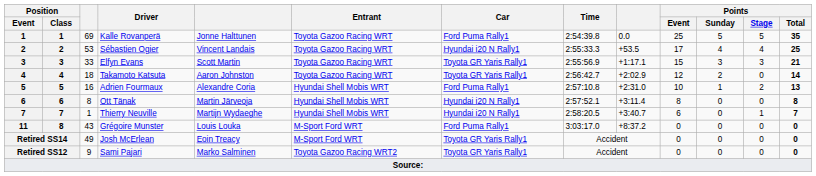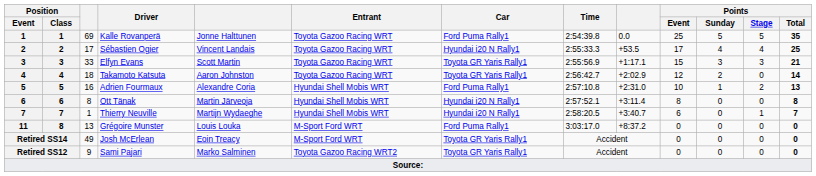 <table class="wikitable" width=85% style="font-size:85%">
 <tr>
 <th colspan="2">Position</th>
 <th rowspan="2"></th>
 <th rowspan="2">Driver</th>
 <th rowspan="2"></th>
 <th rowspan="2">Entrant</th>
 <th rowspan="2">Car</th>
 <th rowspan="2">Time</th>
 <th rowspan="2"></th>
 <th colspan="4">Points</th>
 </tr>
 <tr>
 <th>Event</th>
 <th>Class</th>
 <th>Event</th>
 <th>Sunday</th>
 <th><a href='#'>Stage</a></th>
 <th>Total</th>
 </tr>
 <tr>
 <th>1</th>
 <th>1</th>
 <td align="center">69</td>
 <td><a href='#'>Kalle Rovanperä</a></td>
 <td><a href='#'>Jonne Halttunen</a></td>
 <td><a href='#'>Toyota Gazoo Racing WRT</a></td>
 <td><a href='#'>Ford Puma Rally1</a></td>
 <td>2:54:39.8</td>
 <td>0.0</td>
 <td align="center">25</td>
 <td align="center">5</td>
 <td align="center">5</td>
 <td align="center"><strong>35</strong></td>
 </tr>
 <tr>
 <th>2</th>
 <th>2</th>
-<td align="center">53</td>
+<td align="center">17</td>
 <td><a href='#'>Sébastien Ogier</a></td>
 <td><a href='#'>Vincent Landais</a></td>
 <td><a href='#'>Toyota Gazoo Racing WRT</a></td>
 <td><a href='#'>Hyundai i20 N Rally1</a></td>
 <td>2:55:33.3</td>
 <td>+53.5</td>
 <td align="center">17</td>
 <td align="center">4</td>
 <td align="center">4</td>
 <td align="center"><strong>25</strong></td>
 </tr>
 <tr>
 <th>3</th>
 <th>3</th>
 <td align="center">33</td>
 <td><a href='#'>Elfyn Evans</a></td>
 <td><a href='#'>Scott Martin</a></td>
 <td><a href='#'>Toyota Gazoo Racing WRT</a></td>
 <td><a href='#'>Toyota GR Yaris Rally1</a></td>
 <td>2:55:56.9</td>
 <td>+1:17.1</td>
 <td align="center">15</td>
 <td align="center">3</td>
 <td align="center">3</td>
 <td align="center"><strong>21</strong></td>
 </tr>
 <tr>
 <th>4</th>
 <th>4</th>
 <td align="center">18</td>
 <td><a href='#'>Takamoto Katsuta</a></td>
 <td><a href='#'>Aaron Johnston</a></td>
 <td><a href='#'>Toyota Gazoo Racing WRT</a></td>
 <td><a href='#'>Toyota GR Yaris Rally1</a></td>
 <td>2:56:42.7</td>
 <td>+2:02.9</td>
 <td align="center">12</td>
 <td align="center">2</td>
 <td align="center">0</td>
 <td align="center"><strong>14</strong></td>
 </tr>
 <tr>
 <th>5</th>
 <th>5</th>
 <td align="center">16</td>
 <td><a href='#'>Adrien Fourmaux</a></td>
 <td><a href='#'>Alexandre Coria</a></td>
 <td><a href='#'>Hyundai Shell Mobis WRT</a></td>
 <td><a href='#'>Ford Puma Rally1</a></td>
 <td>2:57:10.8</td>
 <td>+2:31.0</td>
 <td align="center">10</td>
 <td align="center">1</td>
 <td align="center">2</td>
 <td align="center"><strong>13</strong></td>
 </tr>
 <tr>
 <th>6</th>
 <th>6</th>
 <td align="center">8</td>
 <td><a href='#'>Ott Tänak</a></td>
 <td><a href='#'>Martin Järveoja</a></td>
 <td><a href='#'>Hyundai Shell Mobis WRT</a></td>
 <td><a href='#'>Hyundai i20 N Rally1</a></td>
 <td>2:57:52.1</td>
 <td>+3:11.4</td>
 <td align="center">8</td>
 <td align="center">0</td>
 <td align="center">0</td>
 <td align="center"><strong>8</strong></td>
 </tr>
 <tr>
 <th>7</th>
 <th>7</th>
 <td align="center">1</td>
 <td><a href='#'>Thierry Neuville</a></td>
 <td><a href='#'>Martijn Wydaeghe</a></td>
 <td><a href='#'>Hyundai Shell Mobis WRT</a></td>
 <td><a href='#'>Hyundai i20 N Rally1</a></td>
 <td>2:58:20.5</td>
 <td>+3:40.7</td>
 <td align="center">6</td>
 <td align="center">0</td>
 <td align="center">1</td>
 <td align="center"><strong>7</strong></td>
 </tr>
 <tr>
 <th>11</th>
 <th>8</th>
-<td align="center">43</td>
+<td align="center">13</td>
 <td><a href='#'>Grégoire Munster</a></td>
 <td><a href='#'>Louis Louka</a></td>
 <td><a href='#'>M-Sport Ford WRT</a></td>
 <td><a href='#'>Ford Puma Rally1</a></td>
 <td>3:03:17.0</td>
 <td>+8:37.2</td>
 <td align="center">0</td>
 <td align="center">0</td>
 <td align="center">0</td>
 <td align="center"><strong>0</strong></td>
 </tr>
 <tr>
 <th colspan="2">Retired SS14</th>
 <td align="center">49</td>
 <td><a href='#'>Josh McErlean</a></td>
 <td><a href='#'>Eoin Treacy</a></td>
 <td><a href='#'>M-Sport Ford WRT</a></td>
 <td><a href='#'>Toyota GR Yaris Rally1</a></td>
 <td colspan="2" align="center">Accident</td>
 <td align="center">0</td>
 <td align="center">0</td>
 <td align="center">0</td>
 <td align="center"><strong>0</strong></td>
 </tr>
 <tr>
 <th colspan="2">Retired SS12</th>
 <td align="center">9</td>
 <td><a href='#'>Sami Pajari</a></td>
 <td><a href='#'>Marko Salminen</a></td>
 <td><a href='#'>Toyota Gazoo Racing WRT2</a></td>
 <td><a href='#'>Toyota GR Yaris Rally1</a></td>
 <td colspan="2" align="center">Accident</td>
 <td align="center">0</td>
 <td align="center">0</td>
 <td align="center">0</td>
 <td align="center"><strong>0</strong></td>
 </tr>
 <tr>
 <td style="background-color:#EAECF0; text-align:center" colspan="13"><strong>Source:</strong></td>
 </tr>
 </table>
